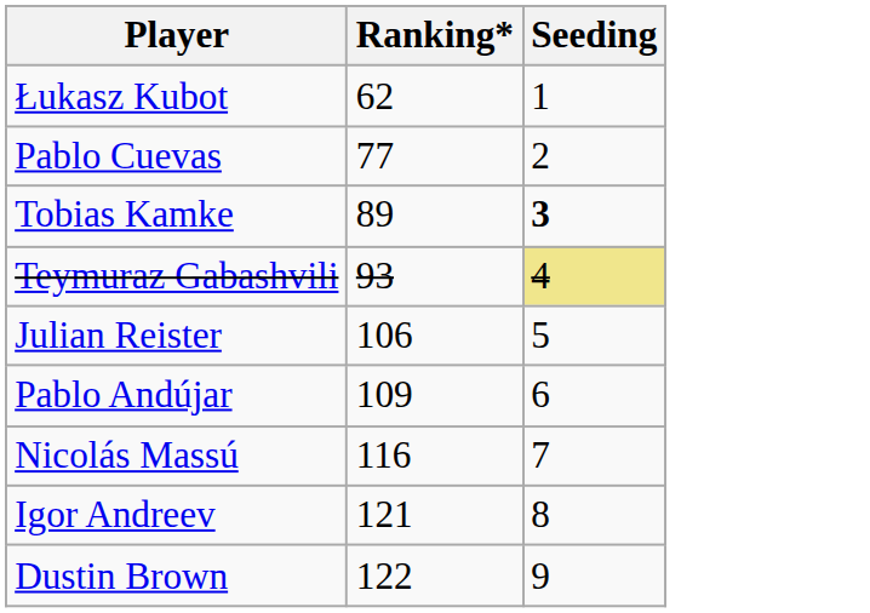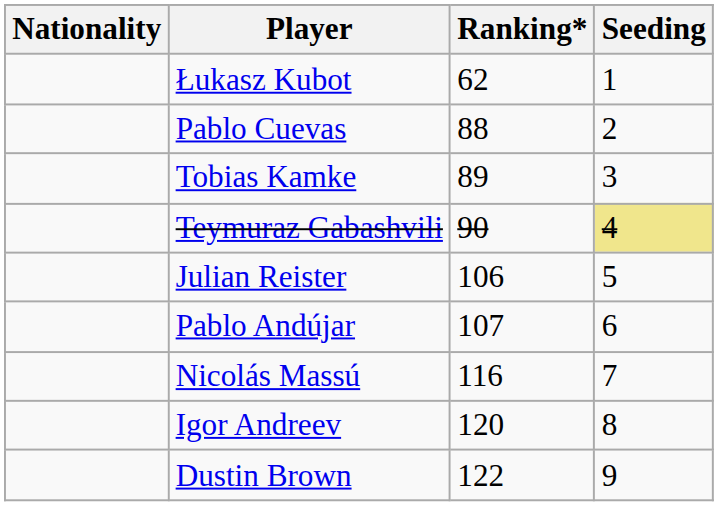 <table class="wikitable" border="1">
 <tr>
+<th>Nationality</th>
 <th>Player</th>
 <th>Ranking*</th>
 <th>Seeding</th>
 </tr>
 <tr>
+<td></td>
 <td><a href='#'>Łukasz Kubot</a></td>
 <td>62</td>
 <td>1</td>
 </tr>
 <tr>
+<td></td>
 <td><a href='#'>Pablo Cuevas</a></td>
-<td>77</td>
+<td>88</td>
 <td>2</td>
 </tr>
 <tr>
+<td></td>
 <td><a href='#'>Tobias Kamke</a></td>
 <td>89</td>
-<td><strong>3</strong></td>
+<td>3</td>
 </tr>
 <tr>
+<td></td>
 <td><s><a href='#'>Teymuraz Gabashvili</a></s></td>
-<td><s>93</s></td>
+<td><s>90</s></td>
 <td style="background: khaki;"><s>4</s></td>
 </tr>
 <tr>
+<td></td>
 <td><a href='#'>Julian Reister</a></td>
 <td>106</td>
 <td>5</td>
 </tr>
 <tr>
+<td></td>
 <td><a href='#'>Pablo Andújar</a></td>
-<td>109</td>
+<td>107</td>
 <td>6</td>
 </tr>
 <tr>
+<td></td>
 <td><a href='#'>Nicolás Massú</a></td>
 <td>116</td>
 <td>7</td>
 </tr>
 <tr>
+<td></td>
 <td><a href='#'>Igor Andreev</a></td>
-<td>121</td>
+<td>120</td>
 <td>8</td>
 </tr>
 <tr>
+<td></td>
 <td><a href='#'>Dustin Brown</a></td>
 <td>122</td>
 <td>9</td>
 </tr>
 </table>
